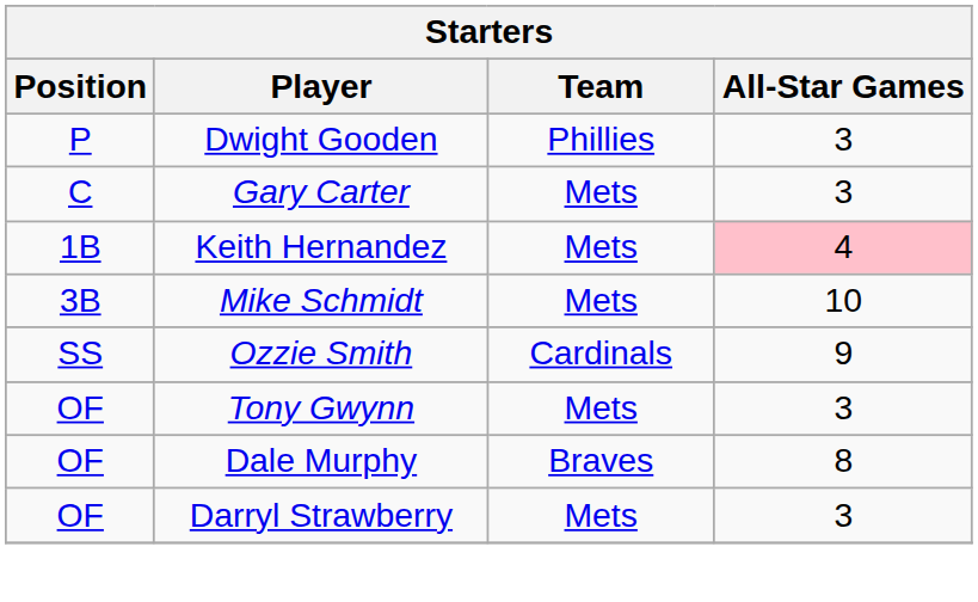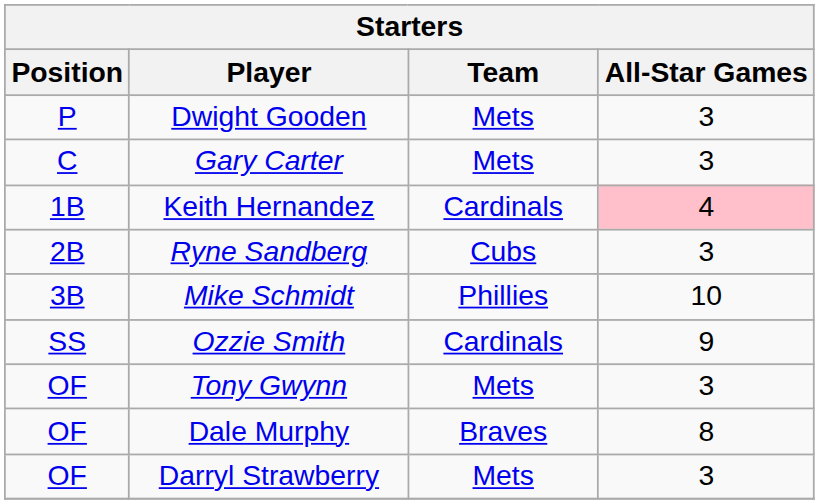 <table class="wikitable" style="font-size: 100%; text-align:center;">
 <tr>
 <th colspan="4">Starters</th>
 </tr>
 <tr>
 <th>Position</th>
 <th width="150">Player</th>
 <th width="100">Team</th>
 <th>All-Star Games</th>
 </tr>
 <tr>
 <td><a href='#'>P</a></td>
 <td><a href='#'>Dwight Gooden</a></td>
-<td><a href='#'>Phillies</a></td>
+<td><a href='#'>Mets</a></td>
 <td>3</td>
 </tr>
 <tr>
 <td><a href='#'>C</a></td>
 <td><em><a href='#'>Gary Carter</a></em></td>
 <td><a href='#'>Mets</a></td>
 <td>3</td>
 </tr>
 <tr>
 <td><a href='#'>1B</a></td>
 <td><a href='#'>Keith Hernandez</a></td>
-<td><a href='#'>Mets</a></td>
+<td><a href='#'>Cardinals</a></td>
 <td style="background: pink;">4</td>
+</tr>
+<tr>
+<td><a href='#'>2B</a></td>
+<td><em><a href='#'>Ryne Sandberg</a></em></td>
+<td><a href='#'>Cubs</a></td>
+<td>3</td>
 </tr>
 <tr>
 <td><a href='#'>3B</a></td>
 <td><em><a href='#'>Mike Schmidt</a></em></td>
-<td><a href='#'>Mets</a></td>
+<td><a href='#'>Phillies</a></td>
 <td>10</td>
 </tr>
 <tr>
 <td><a href='#'>SS</a></td>
 <td><em><a href='#'>Ozzie Smith</a></em></td>
 <td><a href='#'>Cardinals</a></td>
 <td>9</td>
 </tr>
 <tr>
 <td><a href='#'>OF</a></td>
 <td><em><a href='#'>Tony Gwynn</a></em></td>
 <td><a href='#'>Mets</a></td>
 <td>3</td>
 </tr>
 <tr>
 <td><a href='#'>OF</a></td>
 <td><a href='#'>Dale Murphy</a></td>
 <td><a href='#'>Braves</a></td>
 <td>8</td>
 </tr>
 <tr>
 <td><a href='#'>OF</a></td>
 <td><a href='#'>Darryl Strawberry</a></td>
 <td><a href='#'>Mets</a></td>
 <td>3</td>
 </tr>
 <tr>
 </tr>
 </table>
